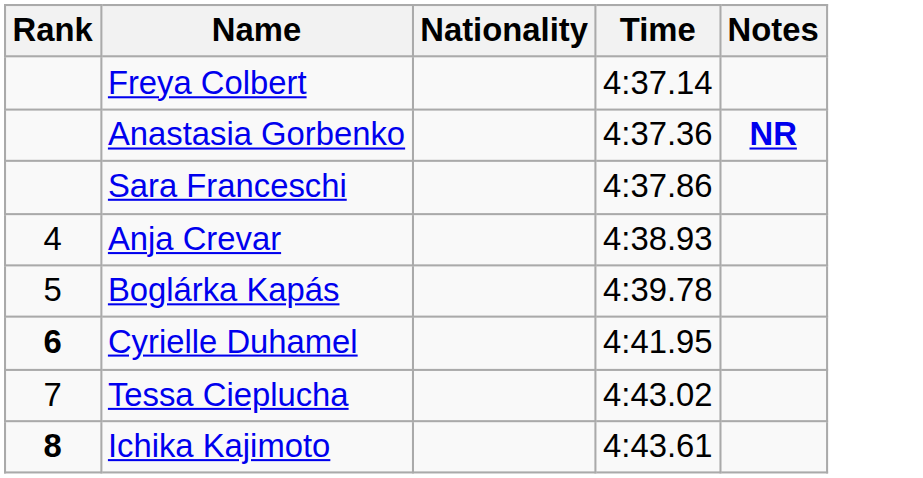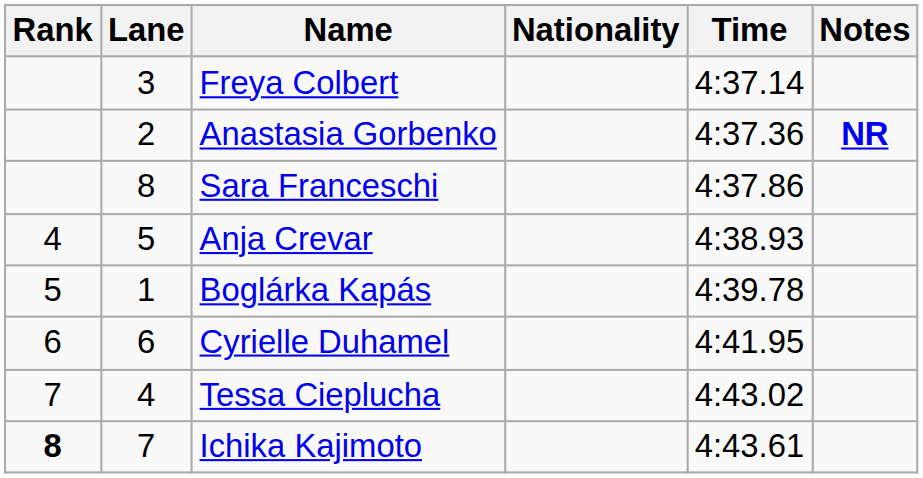 <table class="wikitable sortable" style="text-align:center">
 <tr>
 <th>Rank</th>
+<th>Lane</th>
 <th>Name</th>
 <th>Nationality</th>
 <th>Time</th>
 <th>Notes</th>
 </tr>
 <tr>
 <td></td>
+<td>3</td>
 <td align=left><a href='#'>Freya Colbert</a></td>
 <td align=left></td>
 <td>4:37.14</td>
 <td></td>
 </tr>
 <tr>
 <td></td>
+<td>2</td>
 <td align=left><a href='#'>Anastasia Gorbenko</a></td>
 <td align=left></td>
 <td>4:37.36</td>
 <td><strong><a href='#'>NR</a></strong></td>
 </tr>
 <tr>
 <td></td>
+<td>8</td>
 <td align=left><a href='#'>Sara Franceschi</a></td>
 <td align=left></td>
 <td>4:37.86</td>
 <td></td>
 </tr>
 <tr>
 <td>4</td>
+<td>5</td>
 <td align=left><a href='#'>Anja Crevar</a></td>
 <td align=left></td>
 <td>4:38.93</td>
 <td></td>
 </tr>
 <tr>
 <td>5</td>
+<td>1</td>
 <td align=left><a href='#'>Boglárka Kapás</a></td>
 <td align=left></td>
 <td>4:39.78</td>
 <td></td>
 </tr>
 <tr>
-<td><strong>6</strong></td>
+<td>6</td>
+<td>6</td>
 <td align=left><a href='#'>Cyrielle Duhamel</a></td>
 <td align=left></td>
 <td>4:41.95</td>
 <td></td>
 </tr>
 <tr>
 <td>7</td>
+<td>4</td>
 <td align=left><a href='#'>Tessa Cieplucha</a></td>
 <td align=left></td>
 <td>4:43.02</td>
 <td></td>
 </tr>
 <tr>
 <td><strong>8</strong></td>
+<td>7</td>
 <td align=left><a href='#'>Ichika Kajimoto</a></td>
 <td align=left></td>
 <td>4:43.61</td>
 <td></td>
 </tr>
 </table>
